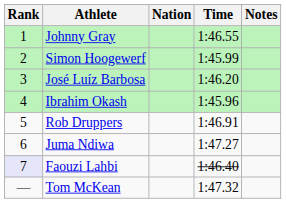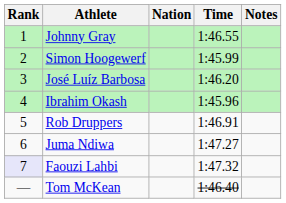 <table class="wikitable sortable" style="text-align:center">
 <tr>
 <th>Rank</th>
 <th>Athlete</th>
 <th>Nation</th>
 <th>Time</th>
 <th>Notes</th>
 </tr>
 <tr style="background:#bbf3bb;">
 <td>1</td>
 <td align=left><a href='#'>Johnny Gray</a></td>
 <td align=left></td>
 <td>1:46.55</td>
 <td></td>
 </tr>
 <tr style="background:#bbf3bb;">
 <td>2</td>
 <td align=left><a href='#'>Simon Hoogewerf</a></td>
 <td align=left></td>
 <td>1:45.99</td>
 <td></td>
 </tr>
 <tr style="background:#bbf3bb;">
 <td>3</td>
 <td align=left><a href='#'>José Luíz Barbosa</a></td>
 <td align=left></td>
 <td>1:46.20</td>
 <td></td>
 </tr>
 <tr style="background:#bbf3bb;">
 <td>4</td>
 <td align=left><a href='#'>Ibrahim Okash</a></td>
 <td align=left></td>
 <td>1:45.96</td>
 <td></td>
 </tr>
 <tr>
 <td>5</td>
 <td align=left><a href='#'>Rob Druppers</a></td>
 <td align=left></td>
 <td>1:46.91</td>
 <td></td>
 </tr>
 <tr>
 <td>6</td>
 <td align=left><a href='#'>Juma Ndiwa</a></td>
 <td align=left></td>
 <td>1:47.27</td>
 <td></td>
 </tr>
 <tr>
 <td style="background: lavender;">7</td>
 <td align=left><a href='#'>Faouzi Lahbi</a></td>
 <td align=left></td>
-<td><s>1:46.40</s></td>
+<td>1:47.32</td>
 <td></td>
 </tr>
 <tr>
 <td data-sort-value=8>—</td>
 <td align=left><a href='#'>Tom McKean</a></td>
 <td align=left></td>
-<td>1:47.32</td>
+<td><s>1:46.40</s></td>
 <td></td>
 </tr>
 </table>
